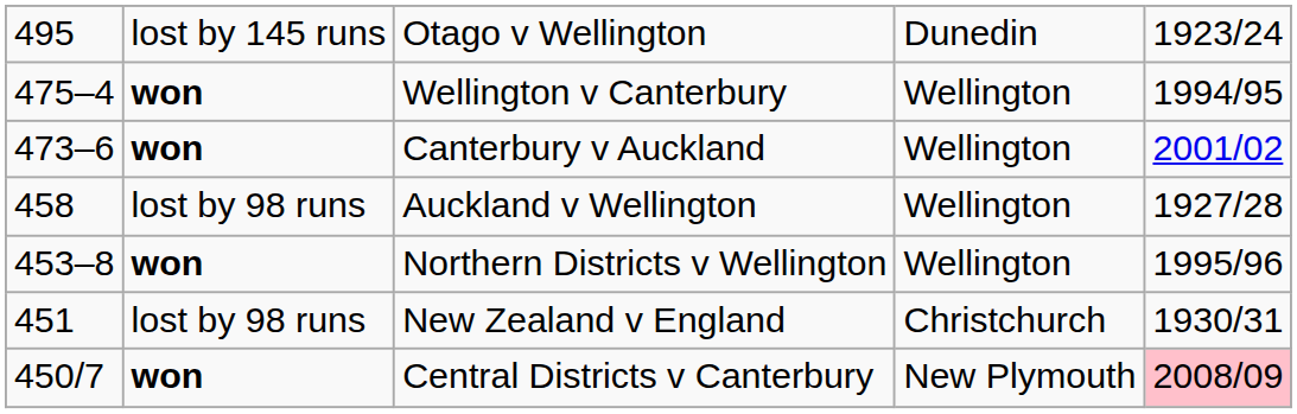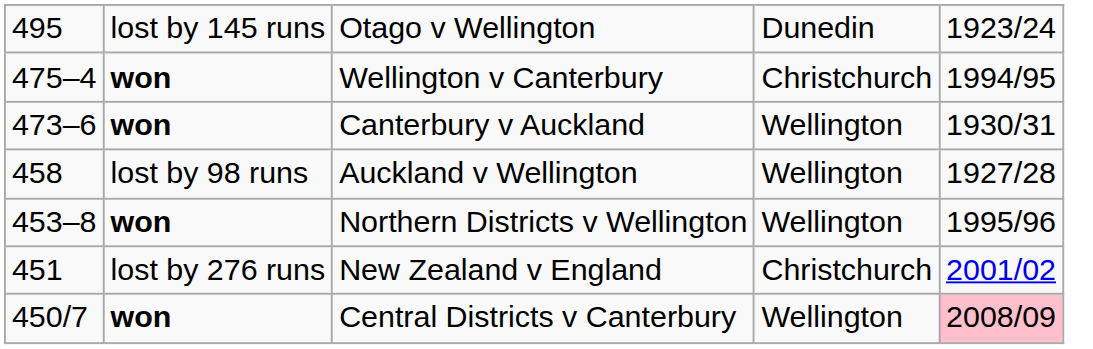 <table class="wikitable">
 <tr>
 <td>495</td>
 <td>lost by 145 runs</td>
 <td>Otago v Wellington</td>
 <td>Dunedin</td>
 <td>1923/24</td>
 </tr>
 <tr>
 <td>475–4</td>
 <td><strong>won</strong></td>
 <td>Wellington v Canterbury</td>
-<td>Wellington</td>
+<td>Christchurch</td>
 <td>1994/95</td>
 </tr>
 <tr>
 <td>473–6</td>
 <td><strong>won</strong></td>
 <td>Canterbury v Auckland</td>
 <td>Wellington</td>
-<td><a href='#'>2001/02</a></td>
+<td>1930/31</td>
 </tr>
 <tr>
 <td>458</td>
 <td>lost by 98 runs</td>
 <td>Auckland v Wellington</td>
 <td>Wellington</td>
 <td>1927/28</td>
 </tr>
 <tr>
 <td>453–8</td>
 <td><strong>won</strong></td>
 <td>Northern Districts v Wellington</td>
 <td>Wellington</td>
 <td>1995/96</td>
 </tr>
 <tr>
 <td>451</td>
-<td>lost by 98 runs</td>
+<td>lost by 276 runs</td>
 <td>New Zealand v England</td>
 <td>Christchurch</td>
-<td>1930/31</td>
+<td><a href='#'>2001/02</a></td>
 </tr>
 <tr>
 <td>450/7</td>
 <td><strong>won</strong></td>
 <td>Central Districts v Canterbury</td>
-<td>New Plymouth</td>
+<td>Wellington</td>
 <td style="background: pink;">2008/09</td>
 </tr>
 </table>
